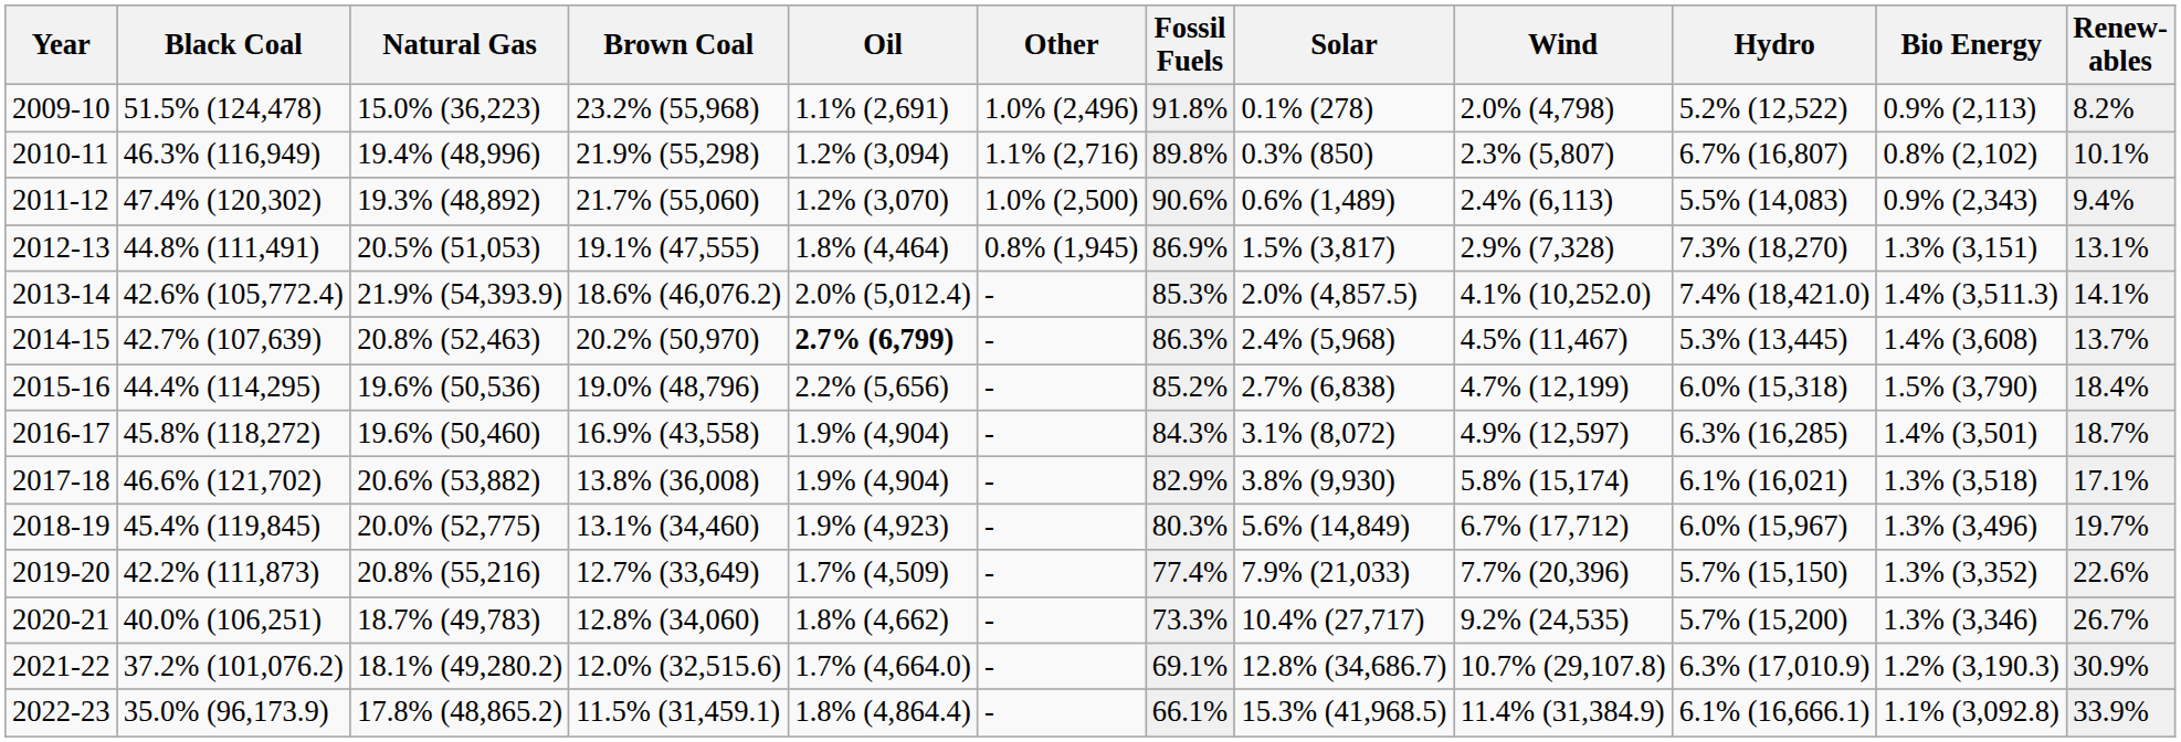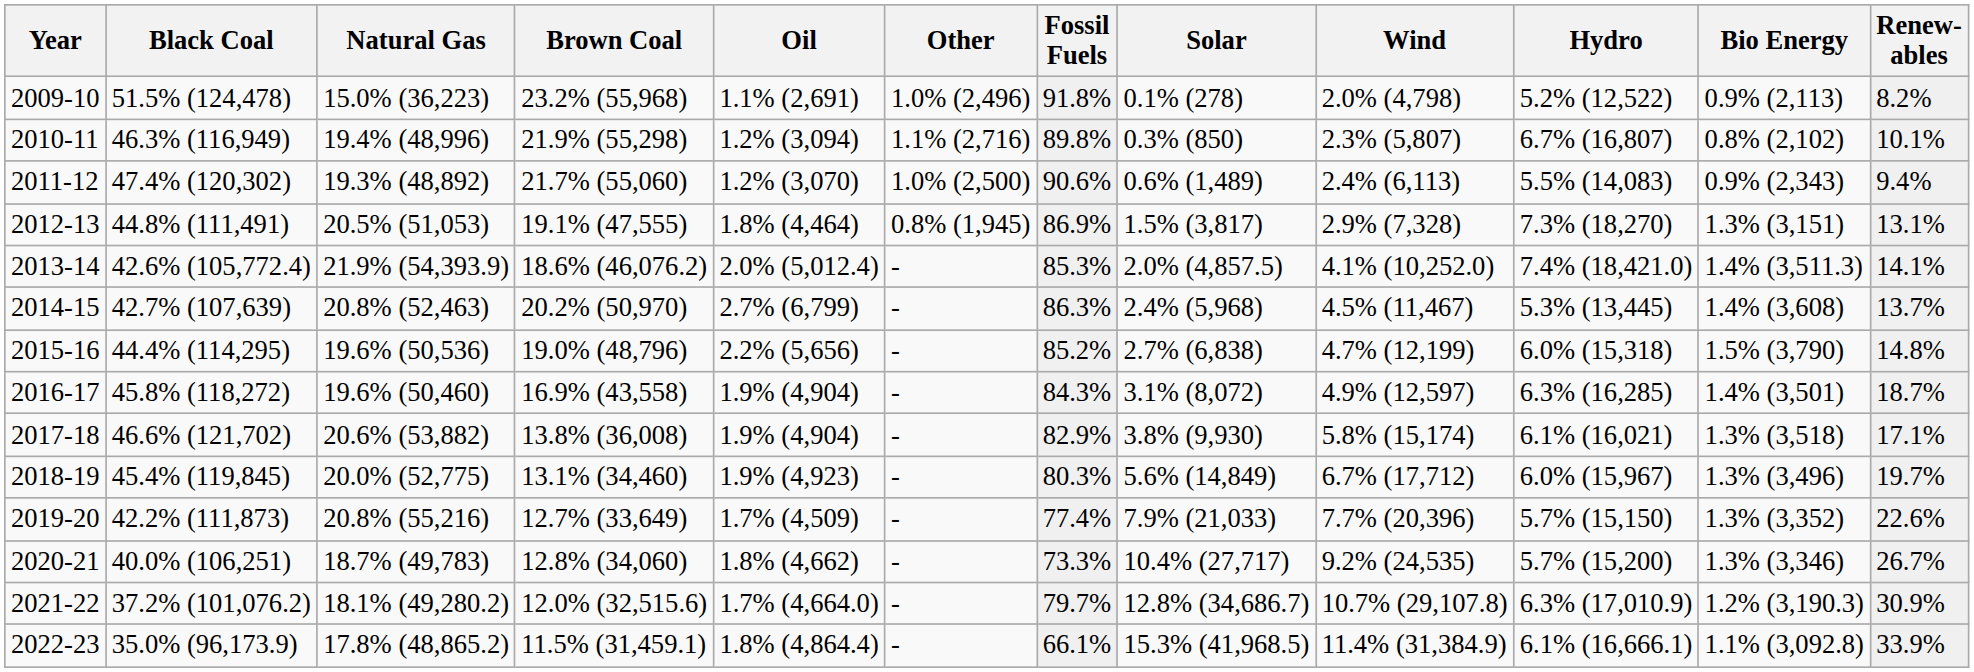 <table class="wikitable mw-collapsible mw-collapsed">
 <tr>
 <th>Year</th>
 <th>Black Coal</th>
 <th>Natural Gas</th>
 <th>Brown Coal</th>
 <th>Oil</th>
 <th>Other</th>
 <th>Fossil <br>Fuels</th>
 <th>Solar</th>
 <th>Wind</th>
 <th>Hydro</th>
 <th>Bio Energy</th>
 <th>Renew-<br>ables</th>
 </tr>
 <tr>
 <td>2009-10</td>
 <td>51.5% (124,478)</td>
 <td>15.0% (36,223)</td>
 <td>23.2% (55,968)</td>
 <td>1.1% (2,691)</td>
 <td>1.0% (2,496)</td>
 <td style="background: rgb(240, 240, 240);">91.8%</td>
 <td>0.1% (278)</td>
 <td>2.0% (4,798)</td>
 <td>5.2% (12,522)</td>
 <td>0.9% (2,113)</td>
 <td style="background: rgb(240, 240, 240);">8.2%</td>
 </tr>
 <tr>
 <td>2010-11</td>
 <td>46.3% (116,949)</td>
 <td>19.4% (48,996)</td>
 <td>21.9% (55,298)</td>
 <td>1.2% (3,094)</td>
 <td>1.1% (2,716)</td>
 <td style="background: rgb(240, 240, 240);">89.8%</td>
 <td>0.3% (850)</td>
 <td>2.3% (5,807)</td>
 <td>6.7% (16,807)</td>
 <td>0.8% (2,102)</td>
 <td style="background: rgb(240, 240, 240);">10.1%</td>
 </tr>
 <tr>
 <td>2011-12</td>
 <td>47.4% (120,302)</td>
 <td>19.3% (48,892)</td>
 <td>21.7% (55,060)</td>
 <td>1.2% (3,070)</td>
 <td>1.0% (2,500)</td>
 <td style="background: rgb(240, 240, 240);">90.6%</td>
 <td>0.6% (1,489)</td>
 <td>2.4% (6,113)</td>
 <td>5.5% (14,083)</td>
 <td>0.9% (2,343)</td>
 <td style="background: rgb(240, 240, 240);">9.4%</td>
 </tr>
 <tr>
 <td>2012-13</td>
 <td>44.8% (111,491)</td>
 <td>20.5% (51,053)</td>
 <td>19.1% (47,555)</td>
 <td>1.8% (4,464)</td>
 <td>0.8% (1,945)</td>
 <td style="background: rgb(240, 240, 240);">86.9%</td>
 <td>1.5% (3,817)</td>
 <td>2.9% (7,328)</td>
 <td>7.3% (18,270)</td>
 <td>1.3% (3,151)</td>
 <td style="background: rgb(240, 240, 240);">13.1%</td>
 </tr>
 <tr>
 <td>2013-14</td>
 <td>42.6% (105,772.4)</td>
 <td>21.9% (54,393.9)</td>
 <td>18.6% (46,076.2)</td>
 <td>2.0% (5,012.4)</td>
 <td>-</td>
 <td style="background: rgb(240, 240, 240);">85.3%</td>
 <td>2.0% (4,857.5)</td>
 <td>4.1% (10,252.0)</td>
 <td>7.4% (18,421.0)</td>
 <td>1.4% (3,511.3)</td>
 <td style="background: rgb(240, 240, 240);">14.1%</td>
 </tr>
 <tr>
 <td>2014-15</td>
 <td>42.7% (107,639)</td>
 <td>20.8% (52,463)</td>
 <td>20.2% (50,970)</td>
-<td><strong>2.7% (6,799)</strong></td>
+<td>2.7% (6,799)</td>
 <td>-</td>
 <td style="background: rgb(240, 240, 240);">86.3%</td>
 <td>2.4% (5,968)</td>
 <td>4.5% (11,467)</td>
 <td>5.3% (13,445)</td>
 <td>1.4% (3,608)</td>
 <td style="background: rgb(240, 240, 240);">13.7%</td>
 </tr>
 <tr>
 <td>2015-16</td>
 <td>44.4% (114,295)</td>
 <td>19.6% (50,536)</td>
 <td>19.0% (48,796)</td>
 <td>2.2% (5,656)</td>
 <td>-</td>
 <td style="background: rgb(240, 240, 240);">85.2%</td>
 <td>2.7% (6,838)</td>
 <td>4.7% (12,199)</td>
 <td>6.0% (15,318)</td>
 <td>1.5% (3,790)</td>
-<td style="background: rgb(240, 240, 240);">18.4%</td>
+<td style="background: rgb(240, 240, 240);">14.8%</td>
 </tr>
 <tr>
 <td>2016-17</td>
 <td>45.8% (118,272)</td>
 <td>19.6% (50,460)</td>
 <td>16.9% (43,558)</td>
 <td>1.9% (4,904)</td>
 <td>-</td>
 <td style="background: rgb(240, 240, 240);">84.3%</td>
 <td>3.1% (8,072)</td>
 <td>4.9% (12,597)</td>
 <td>6.3% (16,285)</td>
 <td>1.4% (3,501)</td>
 <td style="background: rgb(240, 240, 240);">18.7%</td>
 </tr>
 <tr>
 <td>2017-18</td>
 <td>46.6% (121,702)</td>
 <td>20.6% (53,882)</td>
 <td>13.8% (36,008)</td>
 <td>1.9% (4,904)</td>
 <td>-</td>
 <td style="background: rgb(240, 240, 240);">82.9%</td>
 <td>3.8% (9,930)</td>
 <td>5.8% (15,174)</td>
 <td>6.1% (16,021)</td>
 <td>1.3% (3,518)</td>
 <td style="background: rgb(240, 240, 240);">17.1%</td>
 </tr>
 <tr>
 <td>2018-19</td>
 <td>45.4% (119,845)</td>
 <td>20.0% (52,775)</td>
 <td>13.1% (34,460)</td>
 <td>1.9% (4,923)</td>
 <td>-</td>
 <td style="background: rgb(240, 240, 240);">80.3%</td>
 <td>5.6% (14,849)</td>
 <td>6.7% (17,712)</td>
 <td>6.0% (15,967)</td>
 <td>1.3% (3,496)</td>
 <td style="background: rgb(240, 240, 240);">19.7%</td>
 </tr>
 <tr>
 <td>2019-20</td>
 <td>42.2% (111,873)</td>
 <td>20.8% (55,216)</td>
 <td>12.7% (33,649)</td>
 <td>1.7% (4,509)</td>
 <td>-</td>
 <td style="background: rgb(240, 240, 240);">77.4%</td>
 <td>7.9% (21,033)</td>
 <td>7.7% (20,396)</td>
 <td>5.7% (15,150)</td>
 <td>1.3% (3,352)</td>
 <td style="background: rgb(240, 240, 240);">22.6%</td>
 </tr>
 <tr>
 <td>2020-21</td>
 <td>40.0% (106,251)</td>
 <td>18.7% (49,783)</td>
 <td>12.8% (34,060)</td>
 <td>1.8% (4,662)</td>
 <td>-</td>
 <td style="background: rgb(240, 240, 240);">73.3%</td>
 <td>10.4% (27,717)</td>
 <td>9.2% (24,535)</td>
 <td>5.7% (15,200)</td>
 <td>1.3% (3,346)</td>
 <td style="background: rgb(240, 240, 240);">26.7%</td>
 </tr>
 <tr>
 <td>2021-22</td>
 <td>37.2% (101,076.2)</td>
 <td>18.1% (49,280.2)</td>
 <td>12.0% (32,515.6)</td>
 <td>1.7% (4,664.0)</td>
 <td>-</td>
-<td style="background: rgb(240, 240, 240);">69.1%</td>
+<td style="background: rgb(240, 240, 240);">79.7%</td>
 <td>12.8% (34,686.7)</td>
 <td>10.7% (29,107.8)</td>
 <td>6.3% (17,010.9)</td>
 <td>1.2% (3,190.3)</td>
 <td style="background: rgb(240, 240, 240);">30.9%</td>
 </tr>
 <tr>
 <td>2022-23</td>
 <td>35.0% (96,173.9)</td>
 <td>17.8% (48,865.2)</td>
 <td>11.5% (31,459.1)</td>
 <td>1.8% (4,864.4)</td>
 <td>-</td>
 <td style="background: rgb(240, 240, 240);">66.1%</td>
 <td>15.3% (41,968.5)</td>
 <td>11.4% (31,384.9)</td>
 <td>6.1% (16,666.1)</td>
 <td>1.1% (3,092.8)</td>
 <td style="background: rgb(240, 240, 240);">33.9%</td>
 </tr>
 </table>
